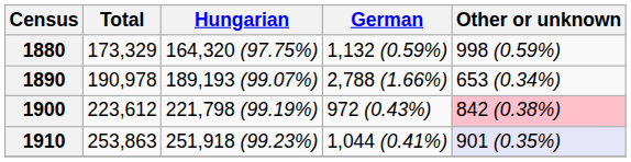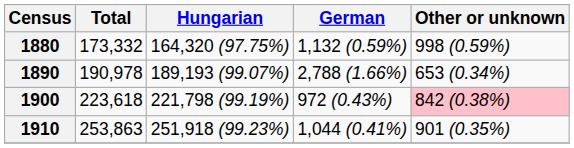 <table class="wikitable">
 <tr>
 <th>Census</th>
 <th>Total</th>
 <th><a href='#'>Hungarian</a></th>
 <th><a href='#'>German</a></th>
 <th>Other or unknown</th>
 </tr>
 <tr>
 <th>1880</th>
-<td>173,329</td>
+<td>173,332</td>
 <td>164,320 <em>(97.75%)</em></td>
 <td>1,132 <em>(0.59%)</em></td>
 <td>998 <em>(0.59%)</em></td>
 </tr>
 <tr>
 <th>1890</th>
 <td>190,978</td>
 <td>189,193 <em>(99.07%)</em></td>
 <td>2,788 <em>(1.66%)</em></td>
 <td>653 <em>(0.34%)</em></td>
 </tr>
 <tr>
 <th>1900</th>
-<td>223,612</td>
+<td>223,618</td>
 <td>221,798 <em>(99.19%)</em></td>
 <td>972 <em>(0.43%)</em></td>
 <td style="background: pink;">842 <em>(0.38%)</em></td>
 </tr>
 <tr>
 <th>1910</th>
 <td>253,863</td>
 <td>251,918 <em>(99.23%)</em></td>
 <td>1,044 <em>(0.41%)</em></td>
-<td style="background: lavender;">901 <em>(0.35%)</em></td>
+<td>901 <em>(0.35%)</em></td>
 </tr>
 <tr>
 </tr>
 </table>
